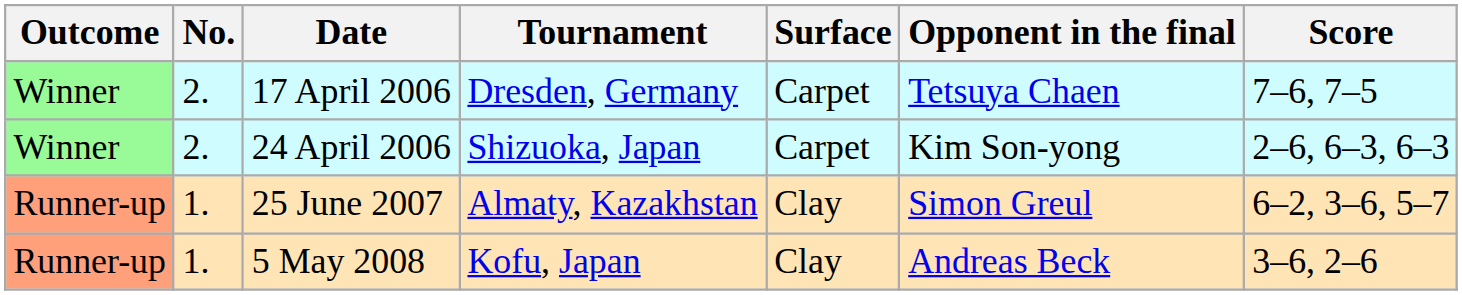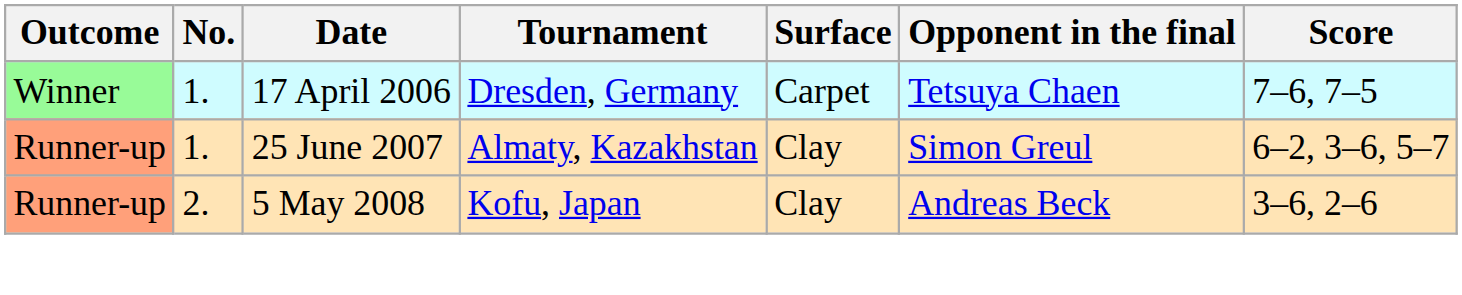 <table class="wikitable">
 <tr>
 <th>Outcome</th>
 <th>No.</th>
 <th>Date</th>
 <th>Tournament</th>
 <th>Surface</th>
 <th>Opponent in the final</th>
 <th>Score</th>
 </tr>
 <tr bgcolor="CFFCFF">
 <td bgcolor=98FB98>Winner</td>
-<td>2.</td>
+<td>1.</td>
 <td>17 April 2006</td>
 <td><a href='#'>Dresden</a>, <a href='#'>Germany</a></td>
 <td>Carpet</td>
 <td> <a href='#'>Tetsuya Chaen</a></td>
 <td>7–6, 7–5</td>
-</tr>
-<tr bgcolor="CFFCFF">
-<td bgcolor=98FB98>Winner</td>
-<td>2.</td>
-<td>24 April 2006</td>
-<td><a href='#'>Shizuoka</a>, <a href='#'>Japan</a></td>
-<td>Carpet</td>
-<td> Kim Son-yong</td>
-<td>2–6, 6–3, 6–3</td>
 </tr>
 <tr bgcolor="moccasin">
 <td bgcolor=#FFA07A>Runner-up</td>
 <td>1.</td>
 <td>25 June 2007</td>
 <td><a href='#'>Almaty</a>, <a href='#'>Kazakhstan</a></td>
 <td>Clay</td>
 <td> <a href='#'>Simon Greul</a></td>
 <td>6–2, 3–6, 5–7</td>
 </tr>
 <tr bgcolor="moccasin">
 <td bgcolor=#FFA07A>Runner-up</td>
-<td>1.</td>
+<td>2.</td>
 <td>5 May 2008</td>
 <td><a href='#'>Kofu</a>, <a href='#'>Japan</a></td>
 <td>Clay</td>
 <td> <a href='#'>Andreas Beck</a></td>
 <td>3–6, 2–6</td>
 </tr>
 </table>
